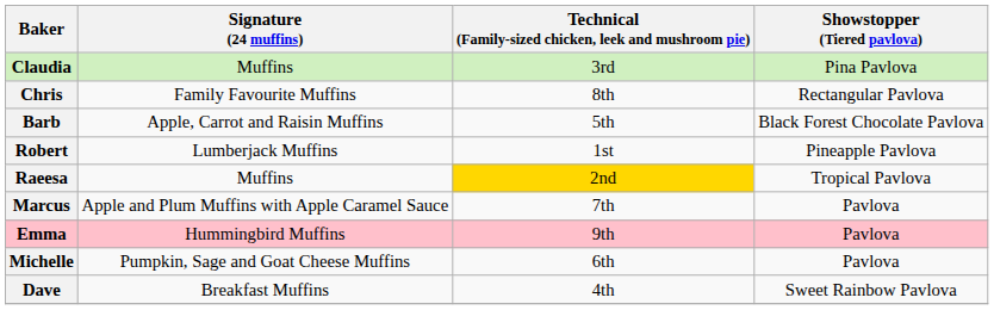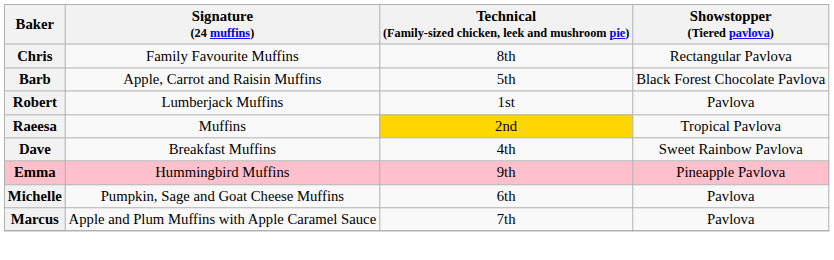 <table class="wikitable sortable" style="text-align:center">
 <tr>
 <th>Baker</th>
 <th class="unsortable">Signature<br><small>(24 <a href='#'>muffins</a>)</small></th>
 <th>Technical<br><small>(Family-sized chicken, leek and mushroom <a href='#'>pie</a>)</small></th>
 <th class="unsortable">Showstopper<br><small>(Tiered <a href='#'>pavlova</a>)</small></th>
-</tr>
-<tr style="background:#d0f0c0;">
-<th style="background:#d0f0c0;">Claudia</th>
-<td>Muffins</td>
-<td>3rd</td>
-<td>Pina Pavlova</td>
 </tr>
 <tr>
 <th>Chris</th>
 <td>Family Favourite Muffins</td>
 <td>8th</td>
 <td>Rectangular Pavlova</td>
 </tr>
 <tr>
 <th>Barb</th>
 <td>Apple, Carrot and Raisin Muffins</td>
 <td>5th</td>
 <td>Black Forest Chocolate Pavlova</td>
 </tr>
 <tr>
 <th>Robert</th>
 <td>Lumberjack Muffins</td>
 <td>1st</td>
-<td>Pineapple Pavlova</td>
+<td>Pavlova</td>
 </tr>
 <tr>
 <th>Raeesa</th>
 <td>Muffins</td>
 <td style="background: gold;">2nd</td>
 <td>Tropical Pavlova</td>
 </tr>
 <tr>
-<th>Marcus</th>
-<td>Apple and Plum Muffins with Apple Caramel Sauce</td>
-<td>7th</td>
-<td>Pavlova</td>
+<th>Dave</th>
+<td>Breakfast Muffins</td>
+<td>4th</td>
+<td>Sweet Rainbow Pavlova</td>
 </tr>
 <tr style="background:Pink;">
 <th style="background:Pink;">Emma</th>
 <td>Hummingbird Muffins</td>
 <td>9th</td>
-<td>Pavlova</td>
+<td>Pineapple Pavlova</td>
 </tr>
 <tr>
 <th>Michelle</th>
 <td>Pumpkin, Sage and Goat Cheese Muffins</td>
 <td>6th</td>
 <td>Pavlova</td>
 </tr>
 <tr>
-<th>Dave</th>
-<td>Breakfast Muffins</td>
-<td>4th</td>
-<td>Sweet Rainbow Pavlova</td>
+<th>Marcus</th>
+<td>Apple and Plum Muffins with Apple Caramel Sauce</td>
+<td>7th</td>
+<td>Pavlova</td>
 </tr>
 <tr>
 </tr>
 </table>
